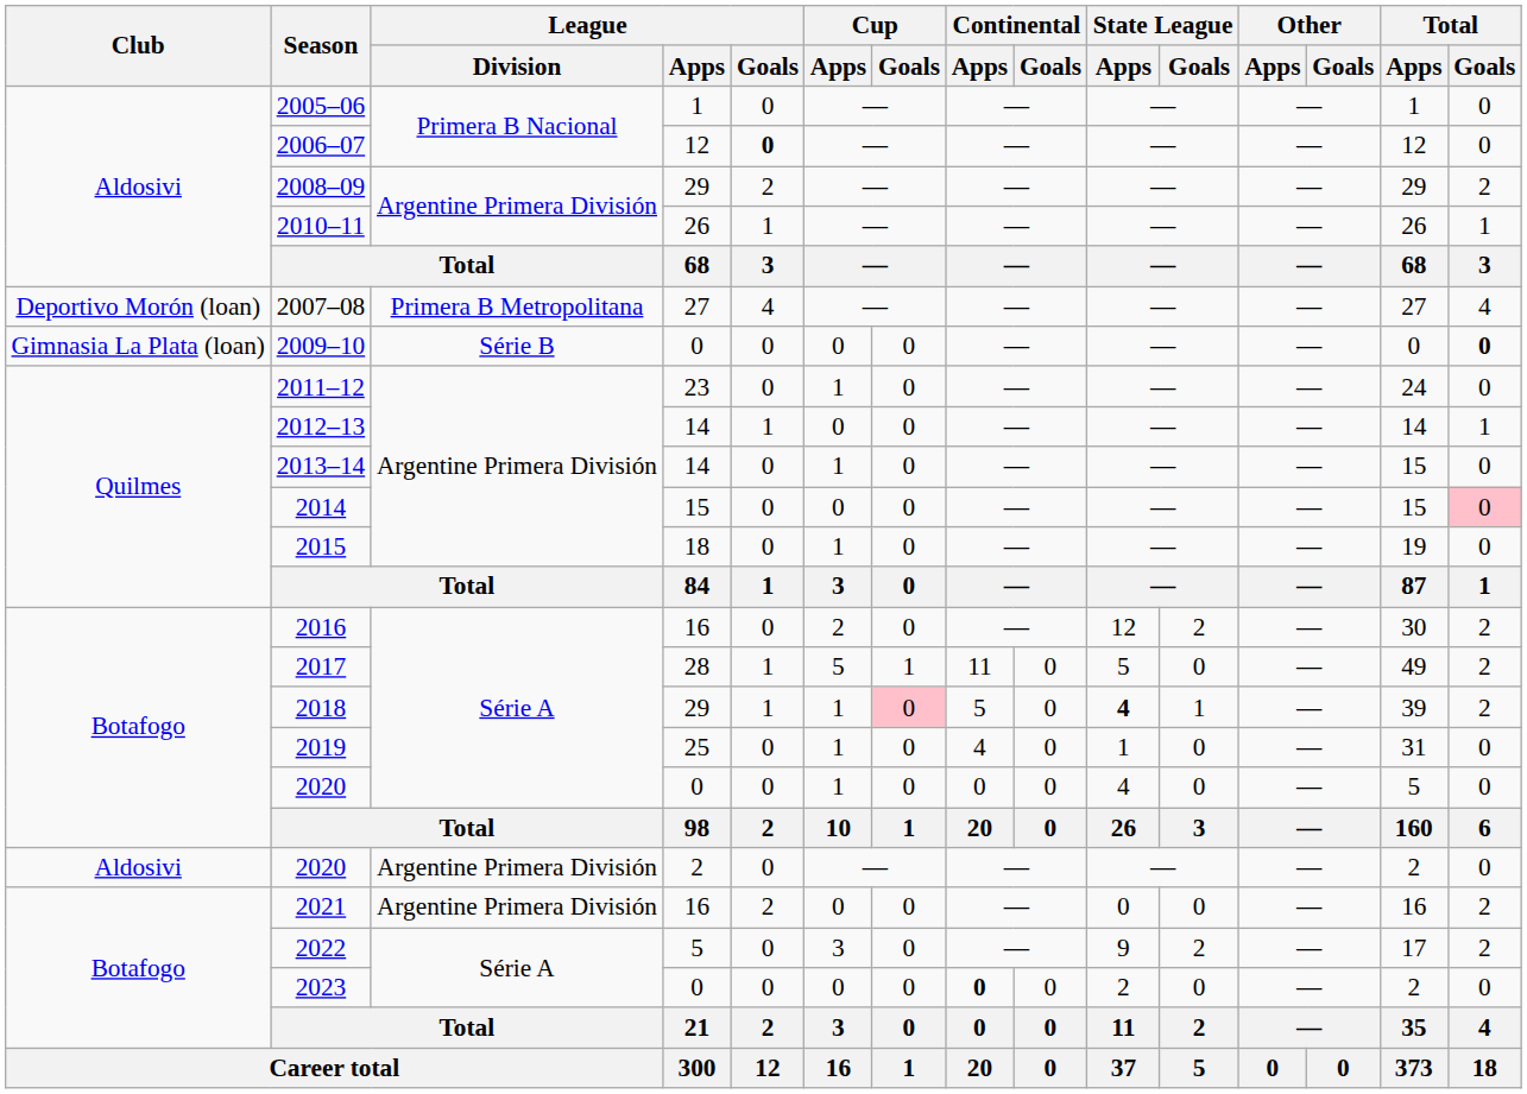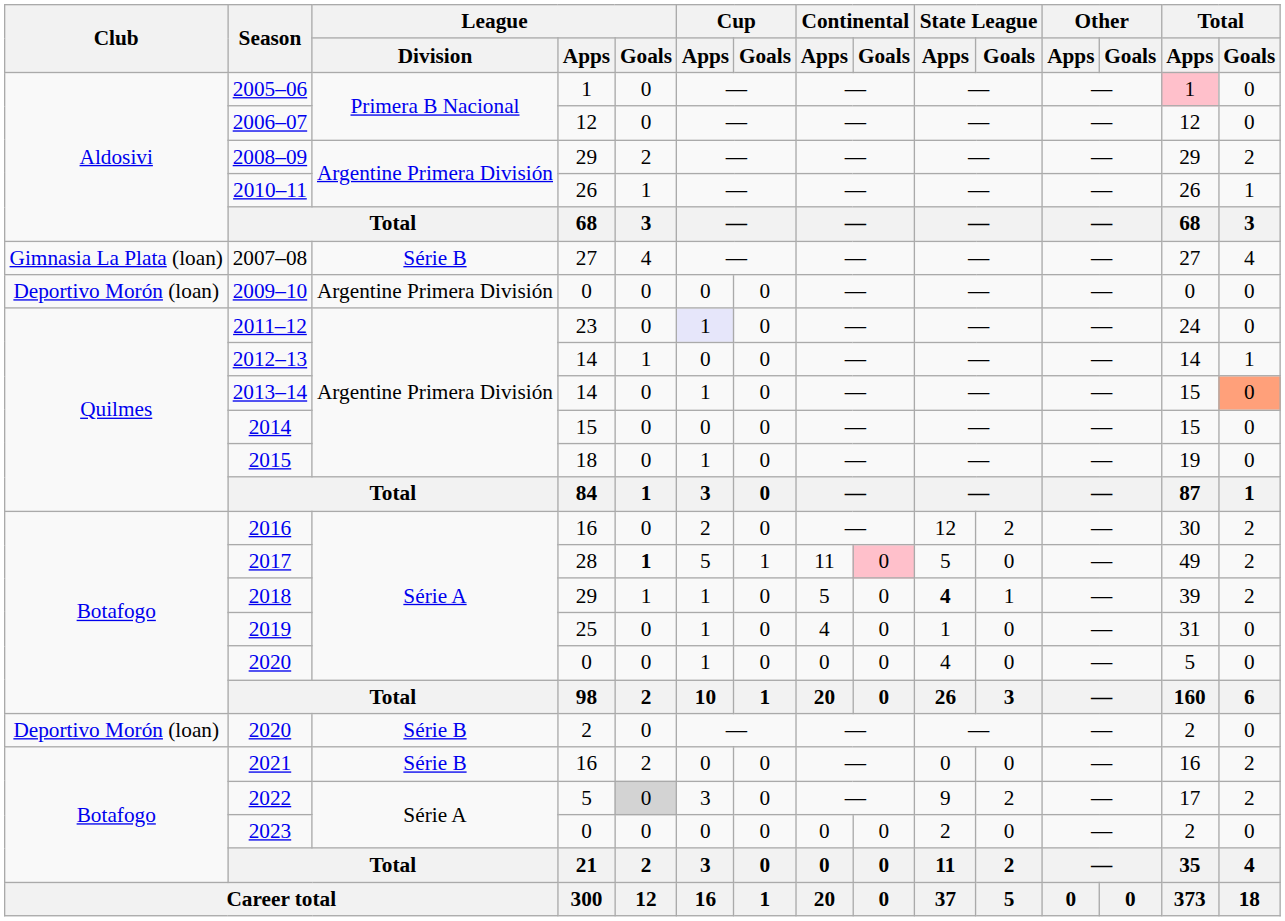 <table class="wikitable" style="text-align:center">
 <tr>
 <th rowspan="2">Club</th>
 <th rowspan="2">Season</th>
 <th colspan="3">League</th>
 <th colspan="2">Cup</th>
 <th colspan="2">Continental</th>
 <th colspan="2">State League</th>
 <th colspan="2">Other</th>
 <th colspan="2">Total</th>
 </tr>
 <tr>
 <th>Division</th>
 <th>Apps</th>
 <th>Goals</th>
 <th>Apps</th>
 <th>Goals</th>
 <th>Apps</th>
 <th>Goals</th>
 <th>Apps</th>
 <th>Goals</th>
 <th>Apps</th>
 <th>Goals</th>
 <th>Apps</th>
 <th>Goals</th>
 </tr>
 <tr>
 <td rowspan="5"><a href='#'>Aldosivi</a></td>
 <td><a href='#'>2005–06</a></td>
 <td rowspan="2"><a href='#'>Primera B Nacional</a></td>
 <td>1</td>
 <td>0</td>
 <td colspan="2">—</td>
 <td colspan="2">—</td>
 <td colspan="2">—</td>
 <td colspan="2">—</td>
-<td>1</td>
+<td style="background: pink;">1</td>
 <td>0</td>
 </tr>
 <tr>
 <td><a href='#'>2006–07</a></td>
 <td>12</td>
-<td><strong>0</strong></td>
+<td>0</td>
 <td colspan="2">—</td>
 <td colspan="2">—</td>
 <td colspan="2">—</td>
 <td colspan="2">—</td>
 <td>12</td>
 <td>0</td>
 </tr>
 <tr>
 <td><a href='#'>2008–09</a></td>
 <td rowspan="2"><a href='#'>Argentine Primera División</a></td>
 <td>29</td>
 <td>2</td>
 <td colspan="2">—</td>
 <td colspan="2">—</td>
 <td colspan="2">—</td>
 <td colspan="2">—</td>
 <td>29</td>
 <td>2</td>
 </tr>
 <tr>
 <td><a href='#'>2010–11</a></td>
 <td>26</td>
 <td>1</td>
 <td colspan="2">—</td>
 <td colspan="2">—</td>
 <td colspan="2">—</td>
 <td colspan="2">—</td>
 <td>26</td>
 <td>1</td>
 </tr>
 <tr>
 <th colspan="2">Total</th>
 <th>68</th>
 <th>3</th>
 <th colspan="2">—</th>
 <th colspan="2">—</th>
 <th colspan="2">—</th>
 <th colspan="2">—</th>
 <th>68</th>
 <th>3</th>
 </tr>
 <tr>
-<td><a href='#'>Deportivo Morón</a> (loan)</td>
+<td><a href='#'>Gimnasia La Plata</a> (loan)</td>
 <td>2007–08</td>
-<td><a href='#'>Primera B Metropolitana</a></td>
+<td><a href='#'>Série B</a></td>
 <td>27</td>
 <td>4</td>
 <td colspan="2">—</td>
 <td colspan="2">—</td>
 <td colspan="2">—</td>
 <td colspan="2">—</td>
 <td>27</td>
 <td>4</td>
 </tr>
 <tr>
-<td><a href='#'>Gimnasia La Plata</a> (loan)</td>
+<td><a href='#'>Deportivo Morón</a> (loan)</td>
 <td><a href='#'>2009–10</a></td>
-<td><a href='#'>Série B</a></td>
+<td>Argentine Primera División</td>
 <td>0</td>
 <td>0</td>
 <td>0</td>
 <td>0</td>
 <td colspan="2">—</td>
 <td colspan="2">—</td>
 <td colspan="2">—</td>
 <td>0</td>
-<td><strong>0</strong></td>
+<td>0</td>
 </tr>
 <tr>
 <td rowspan="6"><a href='#'>Quilmes</a></td>
 <td><a href='#'>2011–12</a></td>
 <td rowspan="5">Argentine Primera División</td>
 <td>23</td>
 <td>0</td>
-<td>1</td>
+<td style="background: lavender;">1</td>
 <td>0</td>
 <td colspan="2">—</td>
 <td colspan="2">—</td>
 <td colspan="2">—</td>
 <td>24</td>
 <td>0</td>
 </tr>
 <tr>
 <td><a href='#'>2012–13</a></td>
 <td>14</td>
 <td>1</td>
 <td>0</td>
 <td>0</td>
 <td colspan="2">—</td>
 <td colspan="2">—</td>
 <td colspan="2">—</td>
 <td>14</td>
 <td>1</td>
 </tr>
 <tr>
 <td><a href='#'>2013–14</a></td>
 <td>14</td>
 <td>0</td>
 <td>1</td>
 <td>0</td>
 <td colspan="2">—</td>
 <td colspan="2">—</td>
 <td colspan="2">—</td>
 <td>15</td>
-<td>0</td>
+<td style="background: lightsalmon;">0</td>
 </tr>
 <tr>
 <td><a href='#'>2014</a></td>
 <td>15</td>
 <td>0</td>
 <td>0</td>
 <td>0</td>
 <td colspan="2">—</td>
 <td colspan="2">—</td>
 <td colspan="2">—</td>
 <td>15</td>
-<td style="background: pink;">0</td>
+<td>0</td>
 </tr>
 <tr>
 <td><a href='#'>2015</a></td>
 <td>18</td>
 <td>0</td>
 <td>1</td>
 <td>0</td>
 <td colspan="2">—</td>
 <td colspan="2">—</td>
 <td colspan="2">—</td>
 <td>19</td>
 <td>0</td>
 </tr>
 <tr>
 <th colspan="2">Total</th>
 <th>84</th>
 <th>1</th>
 <th>3</th>
 <th>0</th>
 <th colspan="2">—</th>
 <th colspan="2">—</th>
 <th colspan="2">—</th>
 <th>87</th>
 <th>1</th>
 </tr>
 <tr>
 <td rowspan="6"><a href='#'>Botafogo</a></td>
 <td><a href='#'>2016</a></td>
 <td rowspan="5"><a href='#'>Série A</a></td>
 <td>16</td>
 <td>0</td>
 <td>2</td>
 <td>0</td>
 <td colspan="2">—</td>
 <td>12</td>
 <td>2</td>
 <td colspan="2">—</td>
 <td>30</td>
 <td>2</td>
 </tr>
 <tr>
 <td><a href='#'>2017</a></td>
 <td>28</td>
-<td>1</td>
+<td><strong>1</strong></td>
 <td>5</td>
 <td>1</td>
 <td>11</td>
-<td>0</td>
+<td style="background: pink;">0</td>
 <td>5</td>
 <td>0</td>
 <td colspan="2">—</td>
 <td>49</td>
 <td>2</td>
 </tr>
 <tr>
 <td><a href='#'>2018</a></td>
 <td>29</td>
 <td>1</td>
 <td>1</td>
-<td style="background: pink;">0</td>
+<td>0</td>
 <td>5</td>
 <td>0</td>
 <td><strong>4</strong></td>
 <td>1</td>
 <td colspan="2">—</td>
 <td>39</td>
 <td>2</td>
 </tr>
 <tr>
 <td><a href='#'>2019</a></td>
 <td>25</td>
 <td>0</td>
 <td>1</td>
 <td>0</td>
 <td>4</td>
 <td>0</td>
 <td>1</td>
 <td>0</td>
 <td colspan="2">—</td>
 <td>31</td>
 <td>0</td>
 </tr>
 <tr>
 <td><a href='#'>2020</a></td>
 <td>0</td>
 <td>0</td>
 <td>1</td>
 <td>0</td>
 <td>0</td>
 <td>0</td>
 <td>4</td>
 <td>0</td>
 <td colspan="2">—</td>
 <td>5</td>
 <td>0</td>
 </tr>
 <tr>
 <th colspan="2">Total</th>
 <th>98</th>
 <th>2</th>
 <th>10</th>
 <th>1</th>
 <th>20</th>
 <th>0</th>
 <th>26</th>
 <th>3</th>
 <th colspan="2">—</th>
 <th>160</th>
 <th>6</th>
 </tr>
 <tr>
-<td><a href='#'>Aldosivi</a></td>
+<td><a href='#'>Deportivo Morón</a> (loan)</td>
 <td><a href='#'>2020</a></td>
-<td>Argentine Primera División</td>
+<td><a href='#'>Série B</a></td>
 <td>2</td>
 <td>0</td>
 <td colspan="2">—</td>
 <td colspan="2">—</td>
 <td colspan="2">—</td>
 <td colspan="2">—</td>
 <td>2</td>
 <td>0</td>
 </tr>
 <tr>
 <td rowspan="4"><a href='#'>Botafogo</a></td>
 <td><a href='#'>2021</a></td>
-<td>Argentine Primera División</td>
+<td><a href='#'>Série B</a></td>
 <td>16</td>
 <td>2</td>
 <td>0</td>
 <td>0</td>
 <td colspan="2">—</td>
 <td>0</td>
 <td>0</td>
 <td colspan="2">—</td>
 <td>16</td>
 <td>2</td>
 </tr>
 <tr>
 <td><a href='#'>2022</a></td>
 <td rowspan="2">Série A</td>
 <td>5</td>
-<td>0</td>
+<td style="background: lightgrey;">0</td>
 <td>3</td>
 <td>0</td>
 <td colspan="2">—</td>
 <td>9</td>
 <td>2</td>
 <td colspan="2">—</td>
 <td>17</td>
 <td>2</td>
 </tr>
 <tr>
 <td><a href='#'>2023</a></td>
 <td>0</td>
 <td>0</td>
 <td>0</td>
 <td>0</td>
-<td><strong>0</strong></td>
+<td>0</td>
 <td>0</td>
 <td>2</td>
 <td>0</td>
 <td colspan="2">—</td>
 <td>2</td>
 <td>0</td>
 </tr>
 <tr>
 <th colspan="2">Total</th>
 <th>21</th>
 <th>2</th>
 <th>3</th>
 <th>0</th>
 <th>0</th>
 <th>0</th>
 <th>11</th>
 <th>2</th>
 <th colspan="2">—</th>
 <th>35</th>
 <th>4</th>
 </tr>
 <tr>
 <th colspan="3">Career total</th>
 <th>300</th>
 <th>12</th>
 <th>16</th>
 <th>1</th>
 <th>20</th>
 <th>0</th>
 <th>37</th>
 <th>5</th>
 <th>0</th>
 <th>0</th>
 <th>373</th>
 <th>18</th>
 </tr>
 </table>
